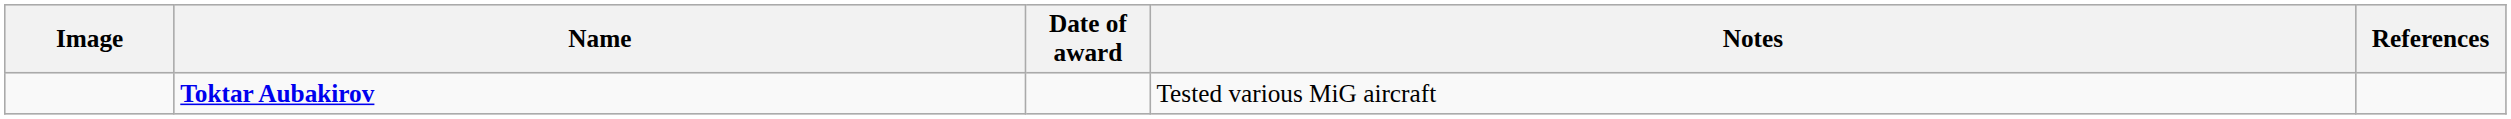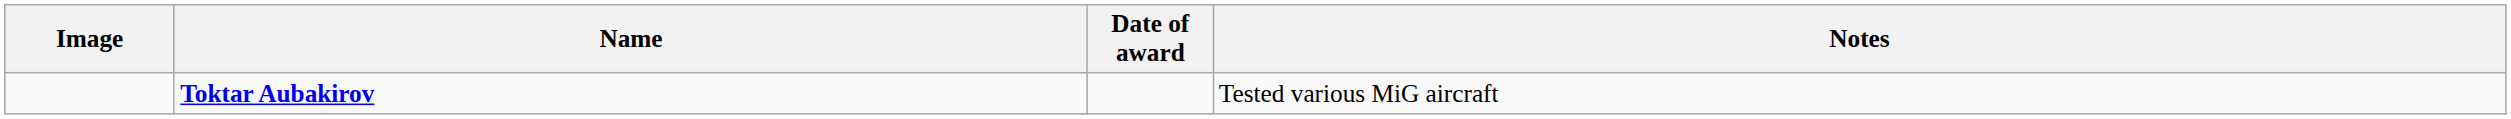 <table class="wikitable" width="100%">
 <tr>
 <th class="unsortable" width="100px">Image</th>
 <th>Name</th>
 <th width="72px">Date of award</th>
 <th>Notes</th>
-<th class="unsortable" width="88px">References</th>
 </tr>
 <tr>
 <td></td>
 <td><strong><a href='#'>Toktar Aubakirov</a></strong></td>
 <td></td>
 <td>Tested various MiG aircraft</td>
-<td></td>
 </tr>
 </table>
